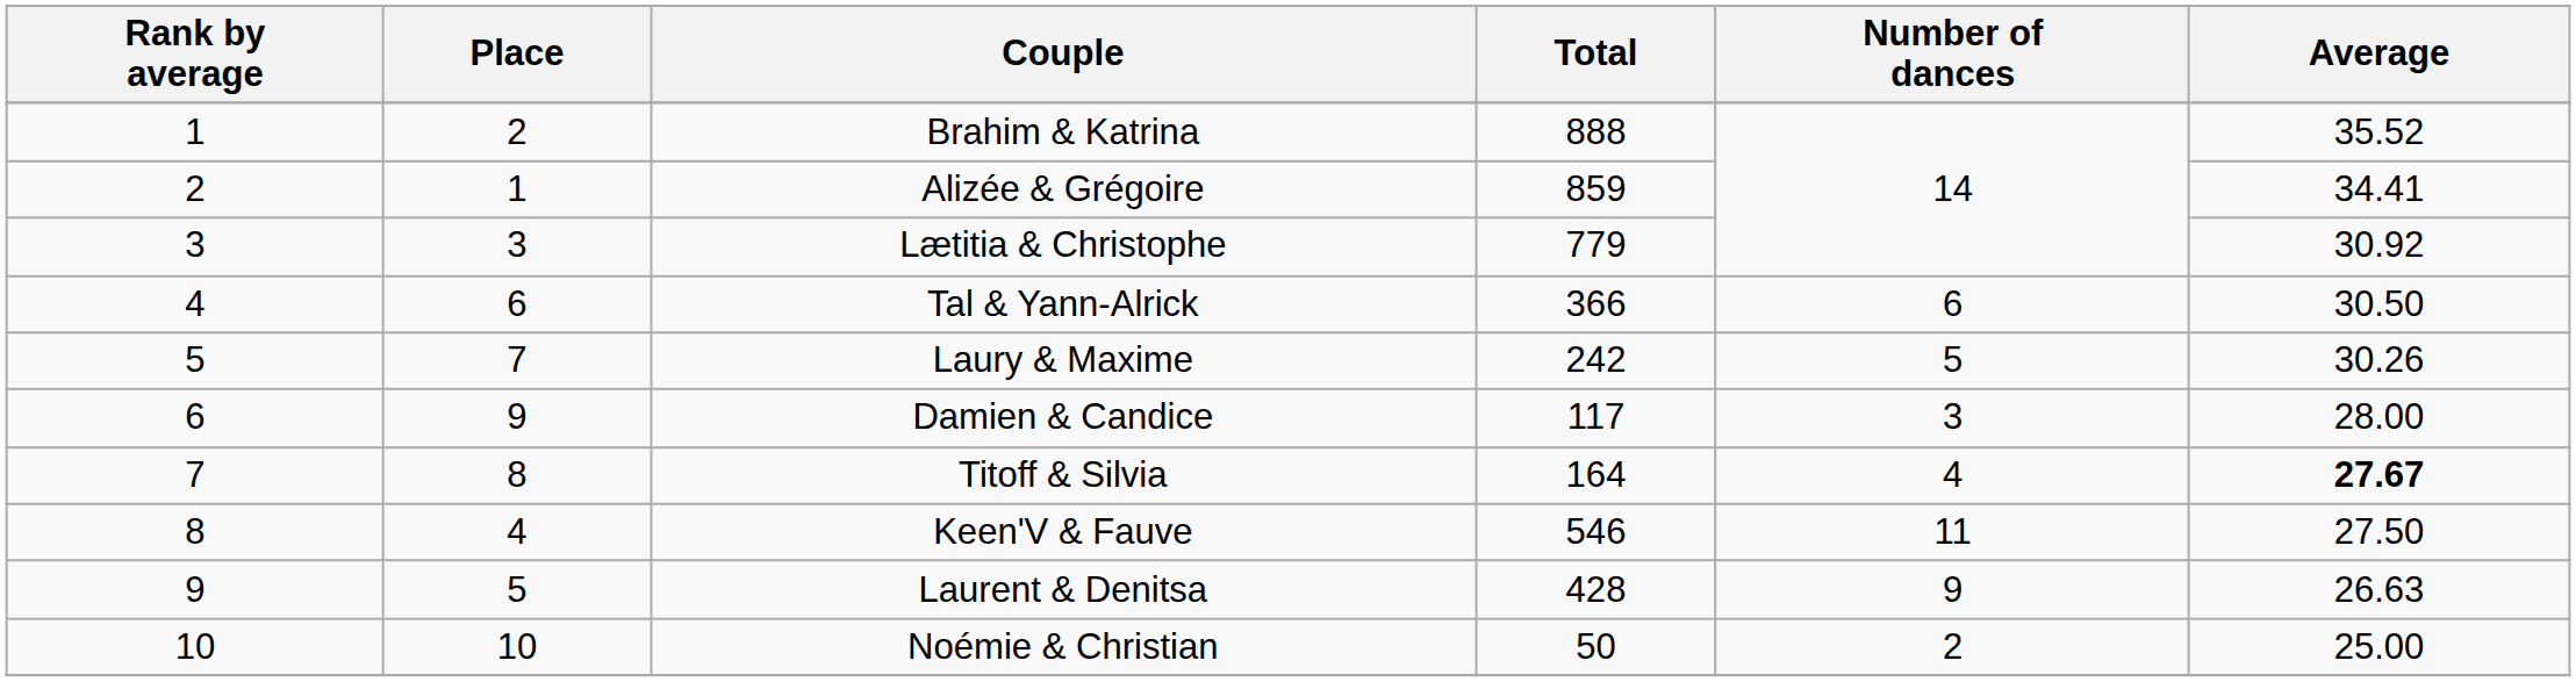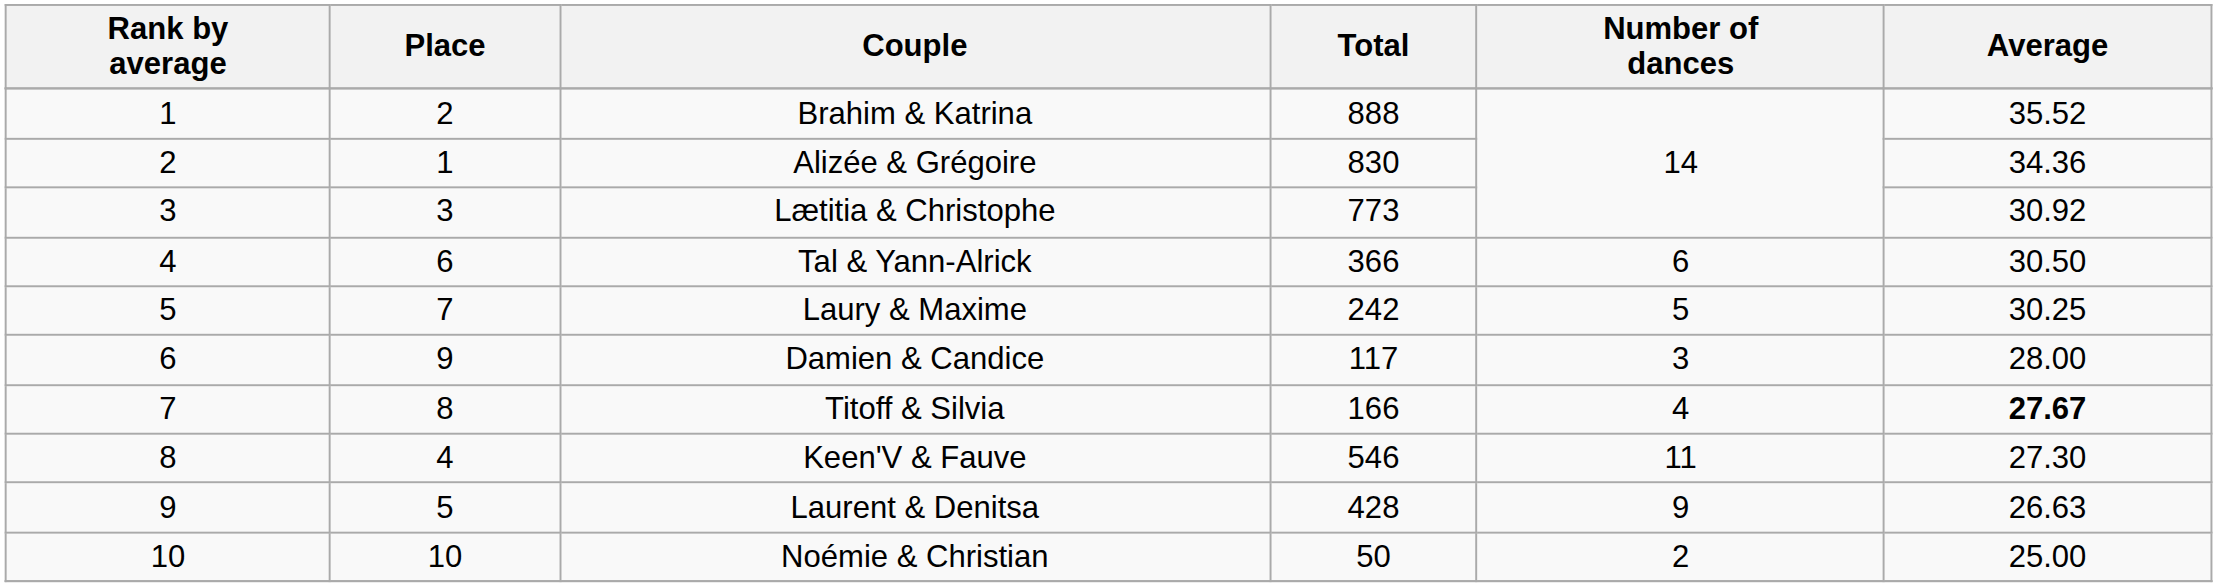 <table class="wikitable sortable" style="margin:auto; text-align:center; margin:5px; width:90%;">
 <tr>
 <th>Rank by<br>average</th>
 <th>Place</th>
 <th>Couple</th>
 <th>Total</th>
 <th>Number of<br> dances</th>
 <th>Average</th>
 </tr>
 <tr>
 </tr>
 <tr>
 <td>1</td>
 <td>2</td>
 <td>Brahim & Katrina</td>
 <td>888</td>
 <td rowspan=3>14</td>
 <td>35.52</td>
 </tr>
 <tr>
 <td>2</td>
 <td>1</td>
 <td>Alizée & Grégoire</td>
-<td>859</td>
-<td>34.41</td>
+<td>830</td>
+<td>34.36</td>
 </tr>
 <tr>
 <td>3</td>
 <td>3</td>
 <td>Lætitia & Christophe</td>
-<td>779</td>
+<td>773</td>
 <td>30.92</td>
 </tr>
 <tr>
 <td>4</td>
 <td>6</td>
 <td>Tal & Yann-Alrick</td>
 <td>366</td>
 <td>6</td>
 <td>30.50</td>
 </tr>
 <tr>
 <td>5</td>
 <td>7</td>
 <td>Laury & Maxime</td>
 <td>242</td>
 <td>5</td>
-<td>30.26</td>
+<td>30.25</td>
 </tr>
 <tr>
 <td>6</td>
 <td>9</td>
 <td>Damien & Candice</td>
 <td>117</td>
 <td>3</td>
 <td>28.00</td>
 </tr>
 <tr>
 <td>7</td>
 <td>8</td>
 <td>Titoff & Silvia</td>
-<td>164</td>
+<td>166</td>
 <td>4</td>
 <td><strong>27.67</strong></td>
 </tr>
 <tr>
 <td>8</td>
 <td>4</td>
 <td>Keen'V & Fauve</td>
 <td>546</td>
 <td>11</td>
-<td>27.50</td>
+<td>27.30</td>
 </tr>
 <tr>
 <td>9</td>
 <td>5</td>
 <td>Laurent & Denitsa</td>
 <td>428</td>
 <td>9</td>
 <td>26.63</td>
 </tr>
 <tr>
 <td>10</td>
 <td>10</td>
 <td>Noémie & Christian</td>
 <td>50</td>
 <td>2</td>
 <td>25.00</td>
 </tr>
 <tr>
 </tr>
 </table>
